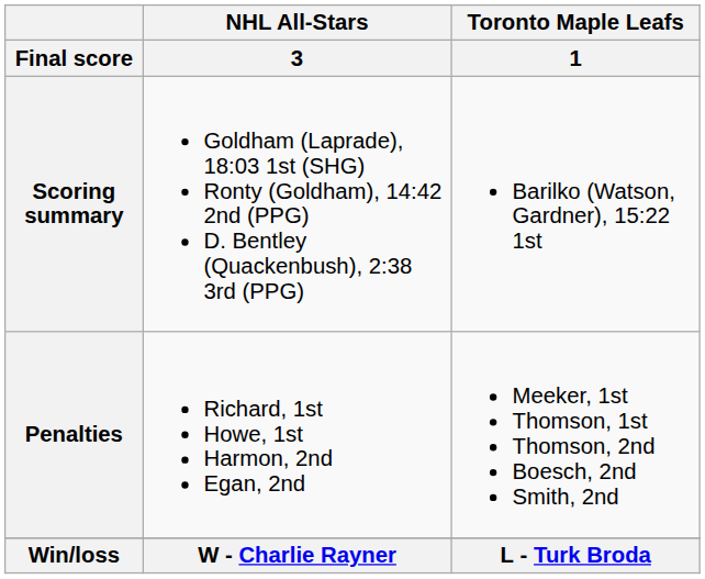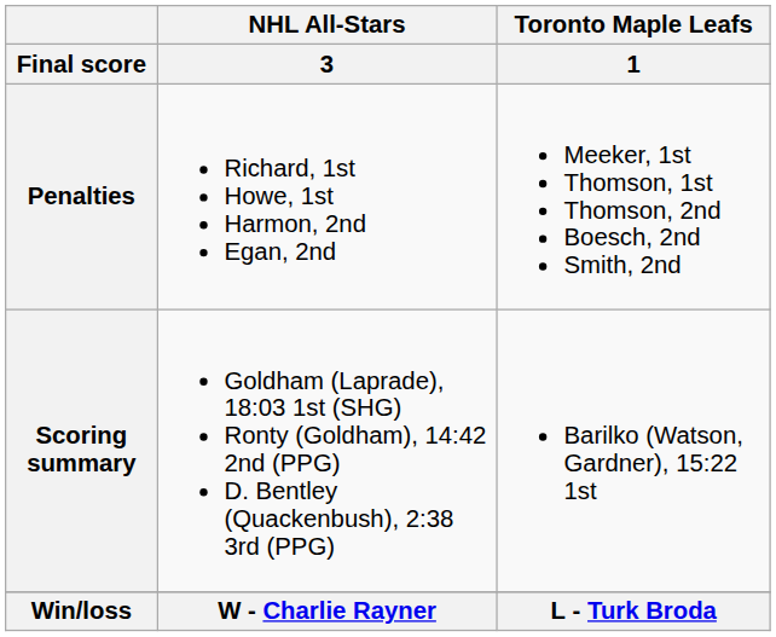 <table class="wikitable" style="width:80%">
 <tr>
 <th></th>
 <th>NHL All-Stars</th>
 <th>Toronto Maple Leafs</th>
 </tr>
 <tr>
 <th>Final score</th>
 <th>3</th>
 <th>1</th>
 </tr>
 <tr>
+<th>Penalties</th>
+<td><br><ul><li>Richard, 1st</li><li>Howe, 1st</li><li>Harmon, 2nd</li><li>Egan, 2nd</li></ul></td>
+<td><br><ul><li>Meeker, 1st</li><li>Thomson, 1st</li><li>Thomson, 2nd</li><li>Boesch, 2nd</li><li>Smith, 2nd</li></ul></td>
+</tr>
+<tr>
 <th>Scoring summary</th>
 <td><br><ul><li>Goldham (Laprade), 18:03 1st (SHG)</li><li>Ronty (Goldham), 14:42 2nd (PPG)</li><li>D. Bentley (Quackenbush), 2:38 3rd (PPG)</li></ul></td>
 <td><br><ul><li>Barilko (Watson, Gardner), 15:22 1st</li></ul></td>
-</tr>
-<tr>
-<th>Penalties</th>
-<td><br><ul><li>Richard, 1st</li><li>Howe, 1st</li><li>Harmon, 2nd</li><li>Egan, 2nd</li></ul></td>
-<td><br><ul><li>Meeker, 1st</li><li>Thomson, 1st</li><li>Thomson, 2nd</li><li>Boesch, 2nd</li><li>Smith, 2nd</li></ul></td>
 </tr>
 <tr>
 </tr>
 <tr>
 <th>Win/loss</th>
 <th><strong>W</strong> - <a href='#'>Charlie Rayner</a></th>
 <th><strong>L</strong> - <a href='#'>Turk Broda</a></th>
 </tr>
 </table>
